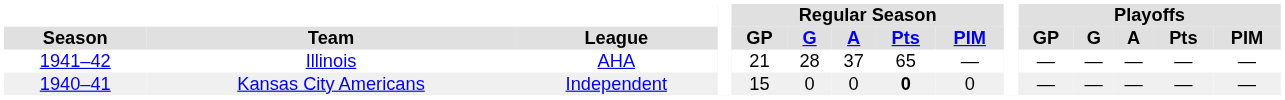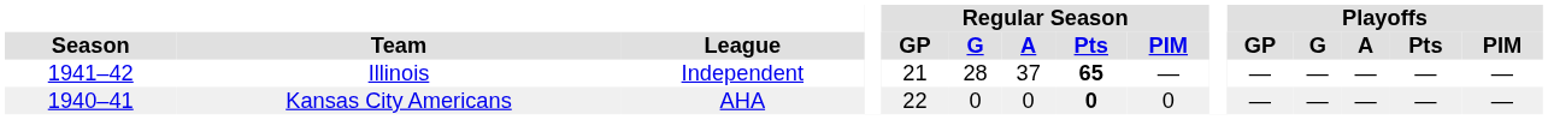 <table border="0" cellpadding="1" cellspacing="0" style="text-align:center; width:70em">
 <tr bgcolor="#e0e0e0">
 <th colspan="3"  bgcolor="#ffffff"> </th>
 <th rowspan="99" bgcolor="#ffffff"> </th>
 <th colspan="5">Regular Season</th>
 <th rowspan="99" bgcolor="#ffffff"> </th>
 <th colspan="5">Playoffs</th>
 </tr>
 <tr bgcolor="#e0e0e0">
 <th>Season</th>
 <th>Team</th>
 <th>League</th>
 <th>GP</th>
 <th><a href='#'>G</a></th>
 <th><a href='#'>A</a></th>
 <th><a href='#'>Pts</a></th>
 <th><a href='#'>PIM</a></th>
 <th>GP</th>
 <th>G</th>
 <th>A</th>
 <th>Pts</th>
 <th>PIM</th>
 </tr>
 <tr>
 <td><a href='#'>1941–42</a></td>
 <td><a href='#'>Illinois</a></td>
-<td><a href='#'>AHA</a></td>
+<td><a href='#'>Independent</a></td>
 <td>21</td>
 <td>28</td>
 <td>37</td>
-<td>65</td>
+<td><strong>65</strong></td>
 <td>—</td>
 <td>—</td>
 <td>—</td>
 <td>—</td>
 <td>—</td>
 <td>—</td>
 </tr>
 <tr bgcolor=f0f0f0>
 <td><a href='#'>1940–41</a></td>
 <td><a href='#'>Kansas City Americans</a></td>
-<td><a href='#'>Independent</a></td>
-<td>15</td>
+<td><a href='#'>AHA</a></td>
+<td>22</td>
 <td>0</td>
 <td>0</td>
 <td><strong>0</strong></td>
 <td>0</td>
 <td>—</td>
 <td>—</td>
 <td>—</td>
 <td>—</td>
 <td>—</td>
 </tr>
 </table>
